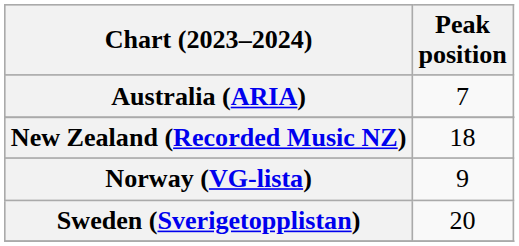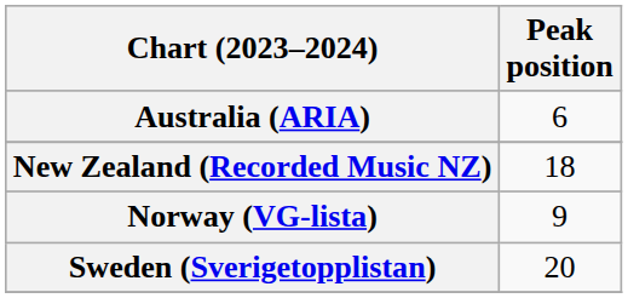 <table class="wikitable sortable plainrowheaders" style="text-align:center">
 <tr>
 <th scope="col">Chart (2023–2024)</th>
 <th scope="col">Peak<br>position</th>
 </tr>
 <tr>
 <th scope="row">Australia (<a href='#'>ARIA</a>)</th>
-<td>7</td>
+<td>6</td>
 </tr>
 <tr>
 </tr>
 <tr>
 </tr>
 <tr>
 </tr>
 <tr>
 </tr>
 <tr>
 <th scope="row">New Zealand (<a href='#'>Recorded Music NZ</a>)</th>
 <td>18</td>
 </tr>
 <tr>
 <th scope="row">Norway (<a href='#'>VG-lista</a>)</th>
 <td>9</td>
 </tr>
 <tr>
 <th scope="row">Sweden (<a href='#'>Sverigetopplistan</a>)</th>
 <td>20</td>
 </tr>
 <tr>
 </tr>
 <tr>
 </tr>
 <tr>
 </tr>
 <tr>
 </tr>
 <tr>
 </tr>
 <tr>
 </tr>
 <tr>
 </tr>
 </table>
